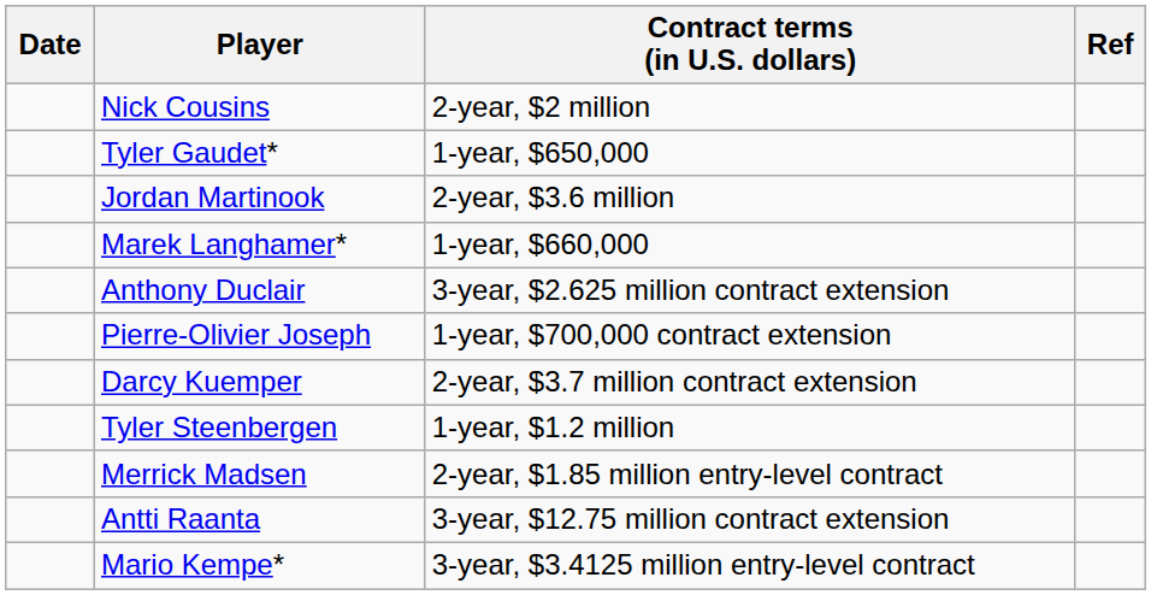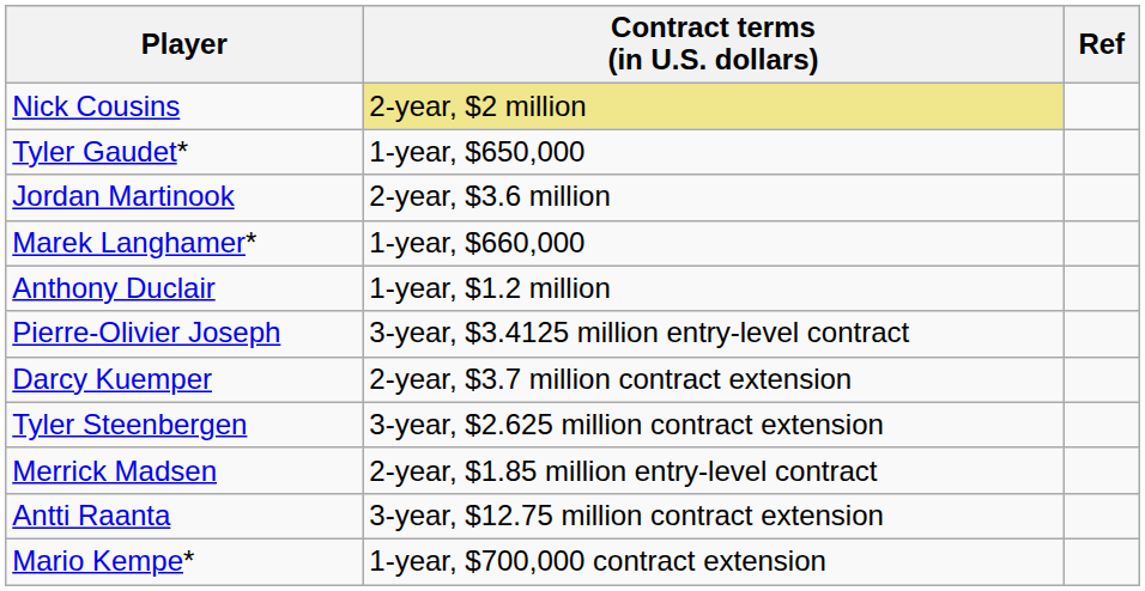 <table class="wikitable" style="width:50%;">
 <tr style="background:#ddd; text-align:center;">
-<th>Date</th>
 <th>Player</th>
 <th>Contract terms<br>(in U.S. dollars)</th>
 <th>Ref</th>
 </tr>
 <tr>
-<td></td>
 <td><a href='#'>Nick Cousins</a></td>
-<td>2-year, $2 million</td>
+<td style="background: khaki;">2-year, $2 million</td>
 <td></td>
 </tr>
 <tr>
-<td></td>
 <td><a href='#'>Tyler Gaudet</a>*</td>
 <td>1-year, $650,000</td>
 <td></td>
 </tr>
 <tr>
-<td></td>
 <td><a href='#'>Jordan Martinook</a></td>
 <td>2-year, $3.6 million</td>
 <td></td>
 </tr>
 <tr>
-<td></td>
 <td><a href='#'>Marek Langhamer</a>*</td>
 <td>1-year, $660,000</td>
 <td></td>
 </tr>
 <tr>
-<td></td>
 <td><a href='#'>Anthony Duclair</a></td>
-<td>3-year, $2.625 million contract extension</td>
+<td>1-year, $1.2 million</td>
 <td></td>
 </tr>
 <tr>
-<td></td>
 <td><a href='#'>Pierre-Olivier Joseph</a></td>
-<td>1-year, $700,000 contract extension</td>
+<td>3-year, $3.4125 million entry-level contract</td>
 <td></td>
 </tr>
 <tr>
-<td></td>
 <td><a href='#'>Darcy Kuemper</a></td>
 <td>2-year, $3.7 million contract extension</td>
 <td></td>
 </tr>
 <tr>
-<td></td>
 <td><a href='#'>Tyler Steenbergen</a></td>
-<td>1-year, $1.2 million</td>
+<td>3-year, $2.625 million contract extension</td>
 <td></td>
 </tr>
 <tr>
-<td></td>
 <td><a href='#'>Merrick Madsen</a></td>
 <td>2-year, $1.85 million entry-level contract</td>
 <td></td>
 </tr>
 <tr>
-<td></td>
 <td><a href='#'>Antti Raanta</a></td>
 <td>3-year, $12.75 million contract extension</td>
 <td></td>
 </tr>
 <tr>
-<td></td>
 <td><a href='#'>Mario Kempe</a>*</td>
-<td>3-year, $3.4125 million entry-level contract</td>
+<td>1-year, $700,000 contract extension</td>
 <td></td>
 </tr>
 </table>
